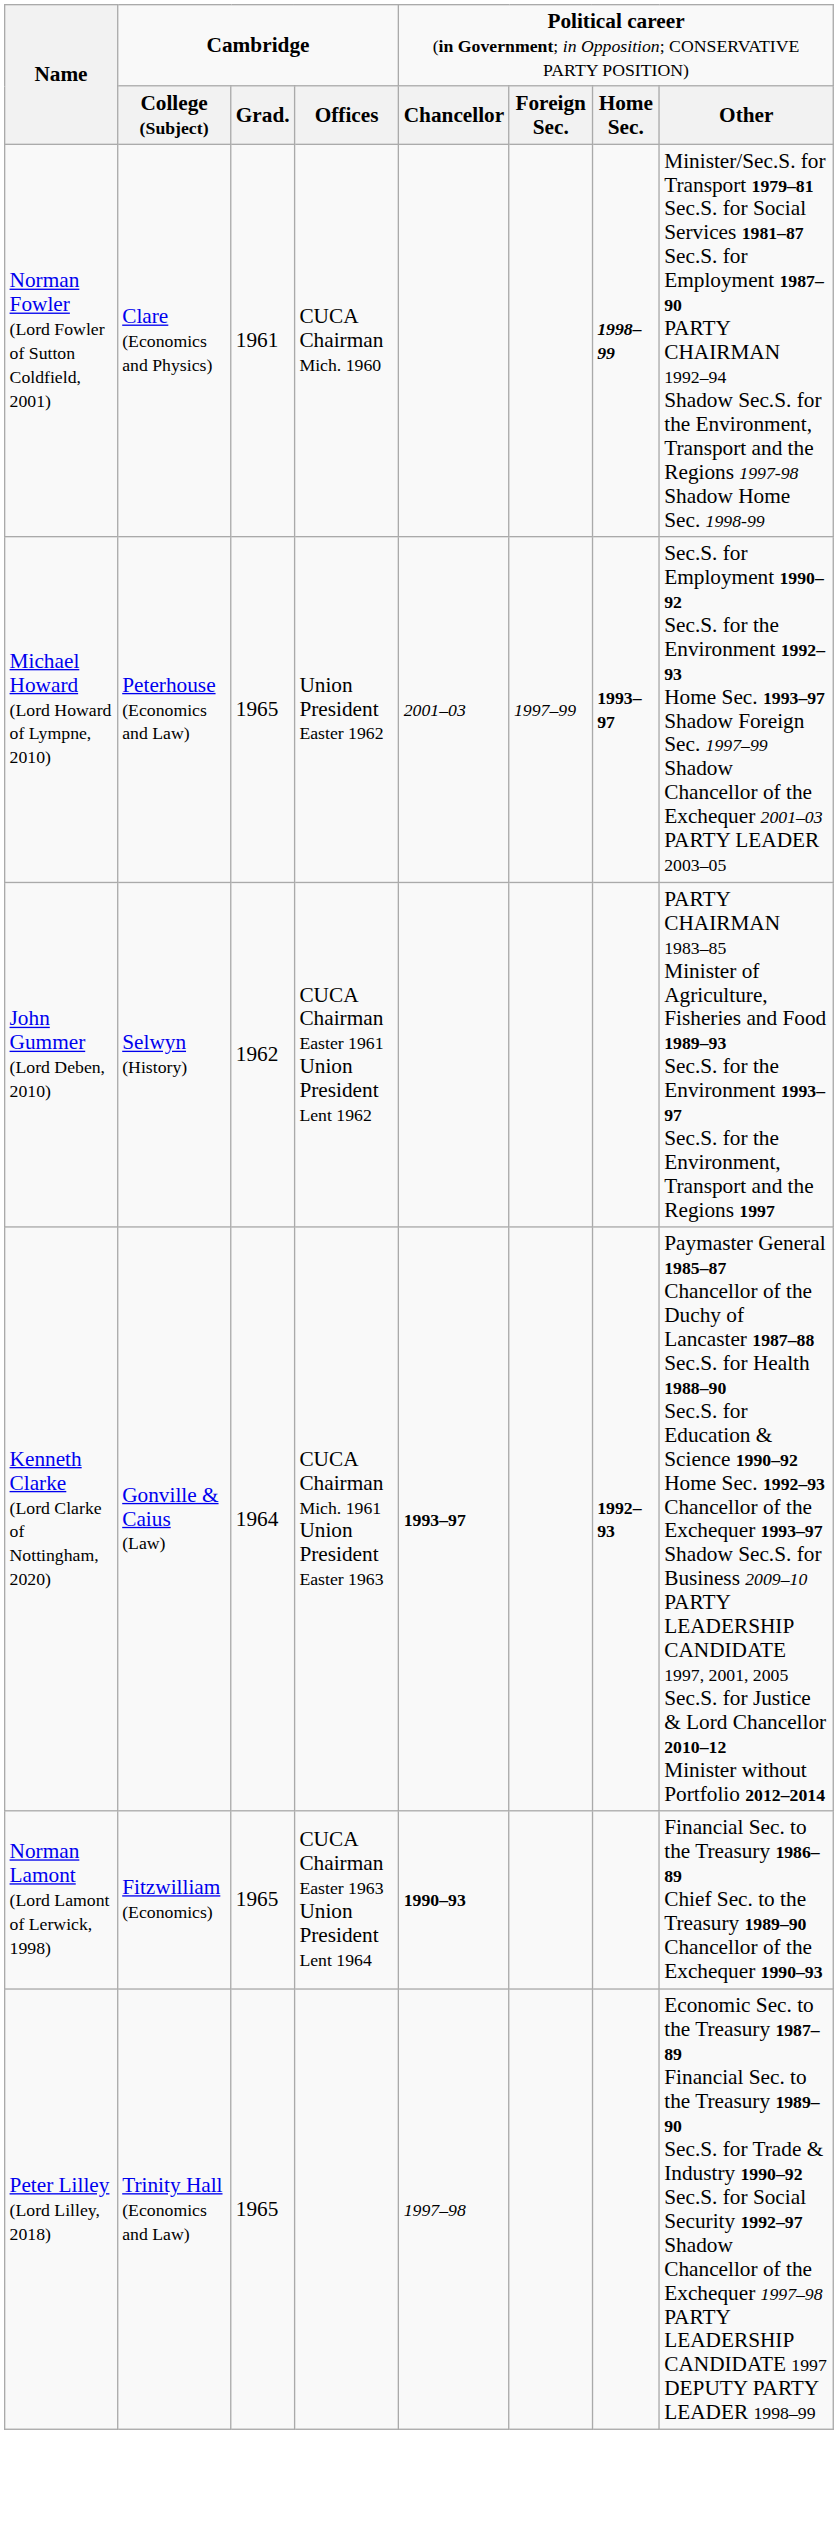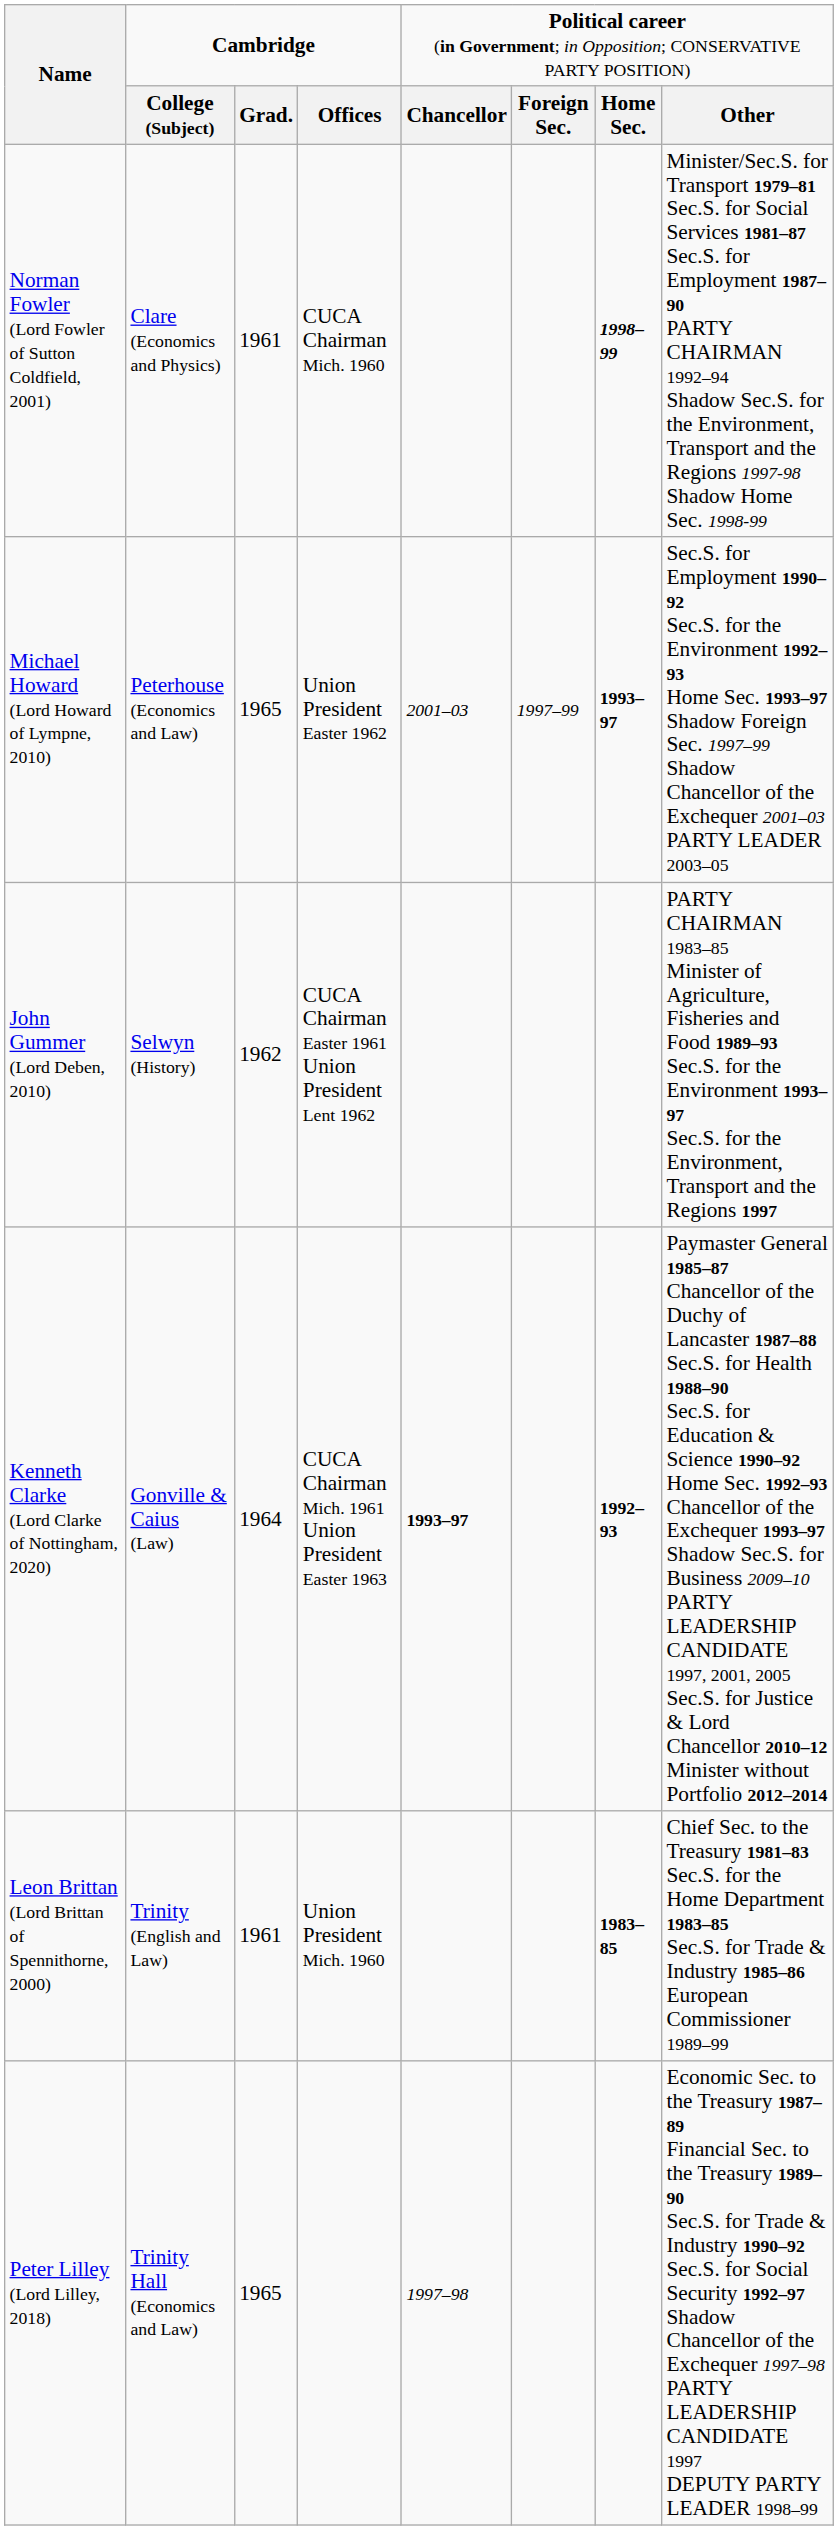 <table class="wikitable" width="100%">
 <tr>
 <th rowspan=2>Name</th>
 <td align="center" colspan=3><strong>Cambridge</strong></td>
 <td align="center" colspan=4><strong>Political career</strong><br><small>(<strong>in Government</strong>; <em>in Opposition</em>; CONSERVATIVE PARTY POSITION)</small></td>
 </tr>
 <tr>
 <th>College<br><small>(Subject)</small></th>
 <th>Grad.</th>
 <th>Offices</th>
 <th>Chancellor</th>
 <th>Foreign Sec.</th>
 <th>Home Sec.</th>
 <th>Other</th>
 </tr>
 <tr>
 <td><a href='#'>Norman Fowler</a><br><small>(Lord Fowler of Sutton Coldfield, 2001)</small></td>
 <td><a href='#'>Clare</a><br><small>(Economics and Physics)</small></td>
 <td>1961</td>
 <td>CUCA Chairman <small>Mich. 1960 </small></td>
 <td></td>
 <td></td>
 <td><strong><small><em>1998–99</em></small></strong></td>
 <td>Minister/Sec.S. for Transport <small><strong>1979–81</strong></small><br>Sec.S. for Social Services <small><strong>1981–87</strong></small><br>Sec.S. for Employment <small><strong>1987–90</strong></small><br>PARTY CHAIRMAN <small>1992–94</small><br>Shadow Sec.S. for the Environment, Transport and the Regions <small><em>1997-98</em></small><br>Shadow Home Sec. <small><em>1998-99</em></small></td>
 </tr>
 <tr>
 <td><a href='#'>Michael Howard</a><br><small>(Lord Howard of Lympne, 2010)</small></td>
 <td><a href='#'>Peterhouse</a><br><small>(Economics and Law)</small></td>
 <td>1965</td>
 <td>Union President <small>Easter 1962 </small></td>
 <td><small><em>2001–03</em></small></td>
 <td><small><em>1997–99</em></small></td>
 <td><small><strong>1993–97</strong></small></td>
 <td>Sec.S. for Employment <small><strong>1990–92</strong></small><br>Sec.S. for the Environment <small><strong>1992–93</strong></small><br>Home Sec. <small><strong>1993–97</strong></small><br>Shadow Foreign Sec. <small><em>1997–99</em></small><br>Shadow Chancellor of the Exchequer <small><em>2001–03</em></small><br>PARTY LEADER <small>2003–05</small></td>
 </tr>
 <tr>
 <td><a href='#'>John Gummer</a><br><small>(Lord Deben, 2010)</small></td>
 <td><a href='#'>Selwyn</a><br><small>(History)</small></td>
 <td>1962</td>
 <td>CUCA Chairman <small>Easter 1961</small><br>Union President <small>Lent 1962 </small></td>
 <td></td>
 <td></td>
 <td></td>
 <td>PARTY CHAIRMAN <small>1983–85</small><br>Minister of Agriculture, Fisheries and Food <small><strong>1989–93</strong></small><br>Sec.S. for the Environment <small><strong>1993–97</strong></small><br>Sec.S. for the Environment, Transport and the Regions <small><strong>1997</strong></small></td>
 </tr>
 <tr>
 <td><a href='#'>Kenneth Clarke</a><br><small>(Lord Clarke of Nottingham, 2020)</small></td>
 <td><a href='#'>Gonville & Caius</a><br><small>(Law)</small></td>
 <td>1964</td>
 <td>CUCA Chairman <small>Mich. 1961</small><br>Union President <small>Easter 1963 </small></td>
 <td><small><strong>1993–97</strong></small></td>
 <td></td>
 <td><small><strong>1992–93</strong></small></td>
 <td>Paymaster General <small><strong>1985–87</strong></small><br>Chancellor of the Duchy of Lancaster  <small><strong>1987–88</strong></small><br>Sec.S. for Health <small><strong>1988–90</strong></small><br>Sec.S. for Education & Science <small><strong>1990–92</strong></small><br>Home Sec. <small><strong>1992–93</strong></small><br>Chancellor of the Exchequer <small><strong>1993–97</strong></small><br>Shadow Sec.S. for Business <small><em>2009–10</em></small><br>PARTY LEADERSHIP CANDIDATE <small>1997, 2001, 2005</small><br>Sec.S. for Justice & Lord Chancellor <small><strong>2010–12</strong></small><br>Minister without Portfolio <small><strong>2012–2014</strong></small></td>
 </tr>
 <tr>
-<td><a href='#'>Norman Lamont</a><br><small>(Lord Lamont of Lerwick, 1998)</small></td>
-<td><a href='#'>Fitzwilliam</a><br><small>(Economics)</small></td>
-<td>1965</td>
-<td>CUCA Chairman <small>Easter 1963</small><br>Union President <small>Lent 1964 </small></td>
-<td><small><strong>1990–93</strong></small></td>
+<td><a href='#'>Leon Brittan</a><br><small>(Lord Brittan of Spennithorne, 2000)</small></td>
+<td><a href='#'>Trinity</a><br><small>(English and Law)</small></td>
+<td>1961</td>
+<td>Union President <small>Mich. 1960 </small></td>
 <td></td>
 <td></td>
-<td>Financial Sec. to the Treasury <small><strong>1986–89</strong></small><br>Chief Sec. to the Treasury <small><strong>1989–90</strong></small><br>Chancellor of the Exchequer <small><strong>1990–93</strong></small></td>
+<td><small><strong>1983–85</strong></small></td>
+<td>Chief Sec. to the Treasury <small><strong>1981–83</strong></small><br>Sec.S. for the Home Department <small><strong>1983–85</strong></small><br>Sec.S. for Trade & Industry <small><strong>1985–86</strong></small><br>European Commissioner <small>1989–99</small></td>
 </tr>
 <tr>
 <td><a href='#'>Peter Lilley</a><br><small>(Lord Lilley, 2018)</small></td>
 <td><a href='#'>Trinity Hall</a><br><small>(Economics and Law)</small></td>
 <td>1965</td>
 <td></td>
 <td><small><em>1997–98</em></small></td>
 <td></td>
 <td></td>
 <td>Economic Sec. to the Treasury <small><strong>1987–89</strong></small><br>Financial Sec. to the Treasury <small><strong>1989–90</strong></small><br>Sec.S. for Trade & Industry <small><strong>1990–92</strong></small><br>Sec.S. for Social Security <small><strong>1992–97</strong></small><br>Shadow Chancellor of the Exchequer <small><em>1997–98</em></small><br>PARTY LEADERSHIP CANDIDATE <small>1997</small><br>DEPUTY PARTY LEADER <small>1998–99</small></td>
 </tr>
 </table>
